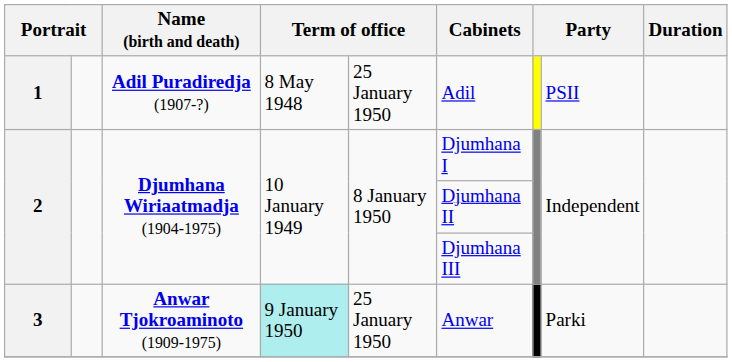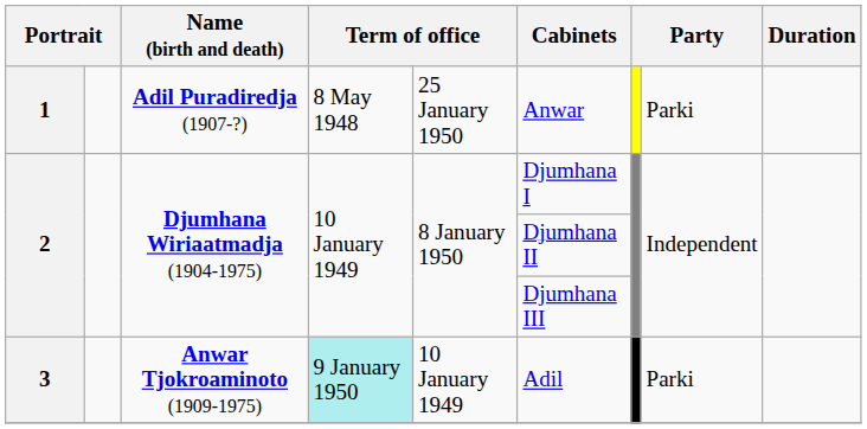 <table class="wikitable">
 <tr>
 <th colspan="2" width=120px>Portrait</th>
 <th>Name<br><small>(birth and death)</small><br></th>
 <th colspan="2">Term of office</th>
 <th>Cabinets</th>
 <th colspan="2">Party</th>
 <th>Duration</th>
 </tr>
 <tr>
 <th>1</th>
 <td></td>
 <td align="center"><strong><a href='#'>Adil Puradiredja</a></strong><br><small>(1907-?)</small></td>
 <td>8 May 1948</td>
 <td>25 January 1950</td>
-<td><a href='#'>Adil</a></td>
+<td><a href='#'>Anwar</a></td>
 <td bgcolor="yellow"></td>
-<td><a href='#'>PSII</a></td>
+<td>Parki</td>
 <td></td>
 </tr>
 <tr>
 <th rowspan="3">2</th>
 <td rowspan="3"></td>
 <td rowspan="3" align="center"><strong><a href='#'>Djumhana Wiriaatmadja</a></strong><br><small>(1904-1975)</small></td>
 <td rowspan="3">10 January 1949</td>
 <td rowspan="3">8 January 1950</td>
 <td><a href='#'>Djumhana I</a></td>
 <td rowspan="3" bgcolor="gray"></td>
 <td rowspan="3">Independent</td>
 <td rowspan="3"></td>
 </tr>
 <tr>
 <td><a href='#'>Djumhana II</a></td>
 </tr>
 <tr>
 <td><a href='#'>Djumhana III</a></td>
 </tr>
 <tr>
 <th>3</th>
 <td></td>
 <td align="center"><strong><a href='#'>Anwar Tjokroaminoto</a></strong><br><small>(1909-1975)</small></td>
 <td style="background: paleturquoise;">9 January 1950</td>
-<td>25 January 1950</td>
-<td><a href='#'>Anwar</a></td>
+<td>10 January 1949</td>
+<td><a href='#'>Adil</a></td>
 <td bgcolor="black"></td>
 <td>Parki</td>
 <td></td>
 </tr>
 <tr>
 </tr>
 </table>
